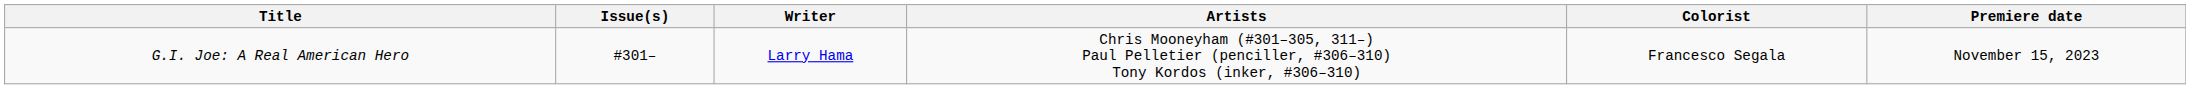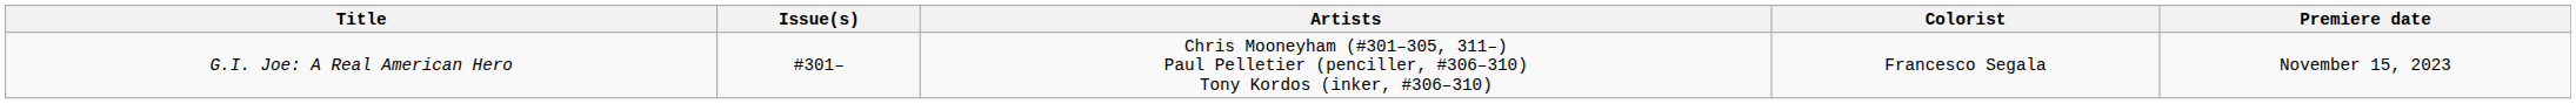 <table class="wikitable" style="text-align: center;" width="100%">
 <tr>
 <th>Title</th>
 <th>Issue(s)</th>
-<th scope="col">Writer</th>
 <th scope="col">Artists</th>
 <th scope="col">Colorist</th>
 <th scope="col">Premiere date</th>
 </tr>
 <tr>
 <td><em>G.I. Joe: A Real American Hero</em></td>
 <td>#301–</td>
-<td><a href='#'>Larry Hama</a></td>
 <td>Chris Mooneyham (#301–305, 311–)<br>Paul Pelletier (penciller, #306–310)<br>Tony Kordos (inker, #306–310)</td>
 <td>Francesco Segala</td>
 <td>November 15, 2023</td>
 </tr>
 </table>
